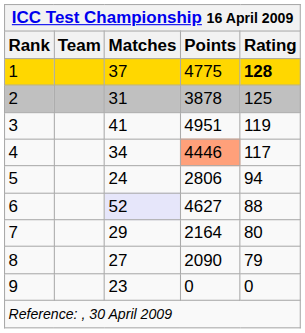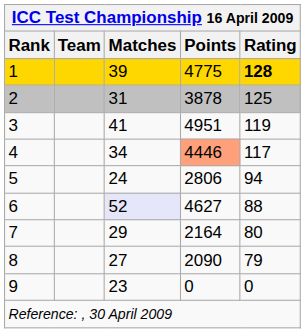 <table class="wikitable">
 <tr>
 <th colspan="5"><a href='#'>ICC Test Championship</a> <small>16 April 2009</small></th>
 </tr>
 <tr>
 <th>Rank</th>
 <th>Team</th>
 <th>Matches</th>
 <th>Points</th>
 <th>Rating</th>
 </tr>
 <tr style="background:gold;">
 <td>1</td>
 <td style="text-align:left;"></td>
-<td>37</td>
+<td>39</td>
 <td>4775</td>
 <td><strong>128</strong></td>
 </tr>
 <tr style="background:silver;">
 <td>2</td>
 <td style="text-align:left;"></td>
 <td>31</td>
 <td>3878</td>
 <td>125</td>
 </tr>
 <tr>
 <td>3</td>
 <td style="text-align:left;"></td>
 <td>41</td>
 <td>4951</td>
 <td>119</td>
 </tr>
 <tr>
 <td>4</td>
 <td style="text-align:left;"></td>
 <td>34</td>
 <td style="background: lightsalmon;">4446</td>
 <td>117</td>
 </tr>
 <tr>
 <td>5</td>
 <td style="text-align:left;"></td>
 <td>24</td>
 <td>2806</td>
 <td>94</td>
 </tr>
 <tr>
 <td>6</td>
 <td style="text-align:left;"></td>
 <td style="background: lavender;">52</td>
 <td>4627</td>
 <td>88</td>
 </tr>
 <tr>
 <td>7</td>
 <td style="text-align:left;"></td>
 <td>29</td>
 <td>2164</td>
 <td>80</td>
 </tr>
 <tr>
 <td>8</td>
 <td style="text-align:left;"></td>
 <td>27</td>
 <td>2090</td>
 <td>79</td>
 </tr>
 <tr>
 <td>9</td>
 <td style="text-align:left;"></td>
 <td>23</td>
 <td>0</td>
 <td>0</td>
 </tr>
 <tr>
 <td colspan=9><small><em>Reference: , 30 April 2009</em></small></td>
 </tr>
 </table>
